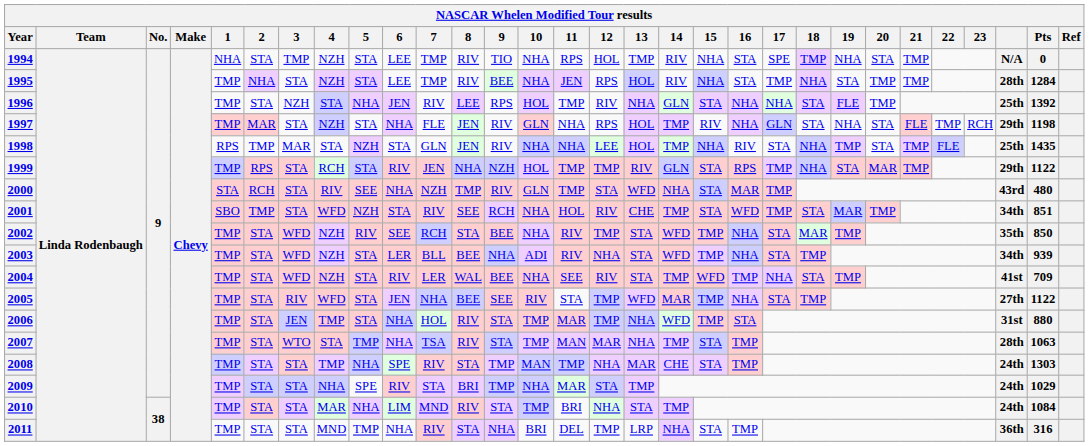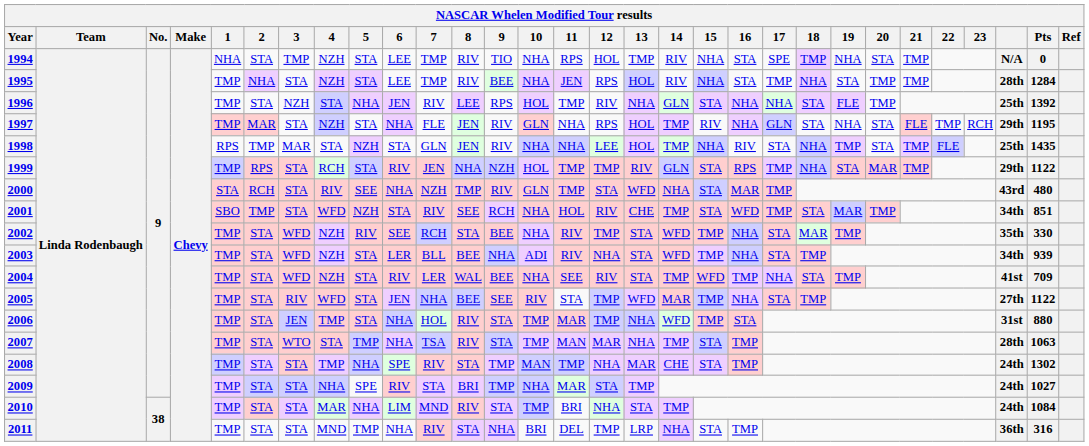 <table class="wikitable" style="text-align:center; font-size:75%">
 <tr>
 <th colspan=38><a href='#'>NASCAR Whelen Modified Tour</a> results</th>
 </tr>
 <tr>
 <th>Year</th>
 <th>Team</th>
 <th>No.</th>
 <th>Make</th>
 <th>1</th>
 <th>2</th>
 <th>3</th>
 <th>4</th>
 <th>5</th>
 <th>6</th>
 <th>7</th>
 <th>8</th>
 <th>9</th>
 <th>10</th>
 <th>11</th>
 <th>12</th>
 <th>13</th>
 <th>14</th>
 <th>15</th>
 <th>16</th>
 <th>17</th>
 <th>18</th>
 <th>19</th>
 <th>20</th>
 <th>21</th>
 <th>22</th>
 <th>23</th>
 <th></th>
 <th>Pts</th>
 <th>Ref</th>
 </tr>
 <tr>
 <th><a href='#'>1994</a></th>
 <th rowspan=18>Linda Rodenbaugh</th>
 <th rowspan=16>9</th>
 <th rowspan=18><a href='#'>Chevy</a></th>
 <td><a href='#'>NHA</a></td>
 <td><a href='#'>STA</a></td>
 <td><a href='#'>TMP</a></td>
 <td><a href='#'>NZH</a></td>
 <td><a href='#'>STA</a></td>
 <td><a href='#'>LEE</a></td>
 <td><a href='#'>TMP</a></td>
 <td><a href='#'>RIV</a></td>
 <td><a href='#'>TIO</a></td>
 <td><a href='#'>NHA</a></td>
 <td><a href='#'>RPS</a></td>
 <td><a href='#'>HOL</a></td>
 <td><a href='#'>TMP</a></td>
 <td><a href='#'>RIV</a></td>
 <td><a href='#'>NHA</a></td>
 <td><a href='#'>STA</a></td>
 <td><a href='#'>SPE</a></td>
 <td style="background:#EFCFFF;"><a href='#'>TMP</a><br></td>
 <td><a href='#'>NHA</a></td>
 <td><a href='#'>STA</a></td>
 <td><a href='#'>TMP</a></td>
 <td colspan=2></td>
 <th>N/A</th>
 <th>0</th>
 <th></th>
 </tr>
 <tr>
 <th><a href='#'>1995</a></th>
 <td><a href='#'>TMP</a></td>
 <td style="background:#EFCFFF;"><a href='#'>NHA</a><br></td>
 <td><a href='#'>STA</a></td>
 <td style="background:#EFCFFF;"><a href='#'>NZH</a><br></td>
 <td style="background:#EFCFFF;"><a href='#'>STA</a><br></td>
 <td><a href='#'>LEE</a></td>
 <td><a href='#'>TMP</a></td>
 <td><a href='#'>RIV</a></td>
 <td style="background:#DFFFDF;"><a href='#'>BEE</a><br></td>
 <td style="background:#EFCFFF;"><a href='#'>NHA</a><br></td>
 <td style="background:#EFCFFF;"><a href='#'>JEN</a><br></td>
 <td><a href='#'>RPS</a></td>
 <td style="background:#CFCFFF;"><a href='#'>HOL</a><br></td>
 <td><a href='#'>RIV</a></td>
 <td style="background:#CFCFFF;"><a href='#'>NHA</a><br></td>
 <td><a href='#'>STA</a></td>
 <td><a href='#'>TMP</a></td>
 <td style="background:#EFCFFF;"><a href='#'>NHA</a><br></td>
 <td><a href='#'>STA</a></td>
 <td><a href='#'>TMP</a></td>
 <td><a href='#'>TMP</a></td>
 <td colspan=2></td>
 <th>28th</th>
 <th>1284</th>
 <th></th>
 </tr>
 <tr>
 <th><a href='#'>1996</a></th>
 <td><a href='#'>TMP</a></td>
 <td><a href='#'>STA</a></td>
 <td><a href='#'>NZH</a></td>
 <td style="background:#CFCFFF;"><a href='#'>STA</a><br></td>
 <td style="background:#EFCFFF;"><a href='#'>NHA</a><br></td>
 <td style="background:#EFCFFF;"><a href='#'>JEN</a><br></td>
 <td><a href='#'>RIV</a></td>
 <td style="background:#EFCFFF;"><a href='#'>LEE</a><br></td>
 <td><a href='#'>RPS</a></td>
 <td style="background:#EFCFFF;"><a href='#'>HOL</a><br></td>
 <td><a href='#'>TMP</a></td>
 <td><a href='#'>RIV</a></td>
 <td style="background:#EFCFFF;"><a href='#'>NHA</a><br></td>
 <td style="background:#DFFFDF;"><a href='#'>GLN</a><br></td>
 <td style="background:#EFCFFF;"><a href='#'>STA</a><br></td>
 <td style="background:#EFCFFF;"><a href='#'>NHA</a><br></td>
 <td style="background:#DFFFDF;"><a href='#'>NHA</a><br></td>
 <td style="background:#EFCFFF;"><a href='#'>STA</a><br></td>
 <td style="background:#EFCFFF;"><a href='#'>FLE</a><br></td>
 <td><a href='#'>TMP</a></td>
 <td colspan=3></td>
 <th>25th</th>
 <th>1392</th>
 <th></th>
 </tr>
 <tr>
 <th><a href='#'>1997</a></th>
 <td style="background:#FFCFCF;"><a href='#'>TMP</a><br></td>
 <td style="background:#FFCFCF;"><a href='#'>MAR</a><br></td>
 <td><a href='#'>STA</a></td>
 <td style="background:#CFCFFF;"><a href='#'>NZH</a><br></td>
 <td><a href='#'>STA</a></td>
 <td style="background:#EFCFFF;"><a href='#'>NHA</a><br></td>
 <td><a href='#'>FLE</a></td>
 <td style="background:#DFFFDF;"><a href='#'>JEN</a><br></td>
 <td><a href='#'>RIV</a></td>
 <td style="background:#FFCFCF;"><a href='#'>GLN</a><br></td>
 <td><a href='#'>NHA</a></td>
 <td><a href='#'>RPS</a></td>
 <td style="background:#EFCFFF;"><a href='#'>HOL</a><br></td>
 <td style="background:#EFCFFF;"><a href='#'>TMP</a><br></td>
 <td><a href='#'>RIV</a></td>
 <td style="background:#EFCFFF;"><a href='#'>NHA</a><br></td>
 <td style="background:#CFCFFF;"><a href='#'>GLN</a><br></td>
 <td><a href='#'>STA</a></td>
 <td><a href='#'>NHA</a></td>
 <td><a href='#'>STA</a></td>
 <td style="background:#FFCFCF;"><a href='#'>FLE</a><br></td>
 <td><a href='#'>TMP</a></td>
 <td><a href='#'>RCH</a></td>
 <th>29th</th>
-<th>1198</th>
+<th>1195</th>
 <th></th>
 </tr>
 <tr>
 <th><a href='#'>1998</a></th>
 <td><a href='#'>RPS</a></td>
 <td><a href='#'>TMP</a></td>
 <td><a href='#'>MAR</a></td>
 <td><a href='#'>STA</a></td>
 <td style="background:#EFCFFF;"><a href='#'>NZH</a><br></td>
 <td><a href='#'>STA</a></td>
 <td><a href='#'>GLN</a></td>
 <td style="background:#DFFFDF;"><a href='#'>JEN</a><br></td>
 <td><a href='#'>RIV</a></td>
 <td style="background:#CFCFFF;"><a href='#'>NHA</a><br></td>
 <td style="background:#CFCFFF;"><a href='#'>NHA</a><br></td>
 <td style="background:#DFFFDF;"><a href='#'>LEE</a><br></td>
 <td style="background:#EFCFFF;"><a href='#'>HOL</a><br></td>
 <td style="background:#DFFFDF;"><a href='#'>TMP</a><br></td>
 <td style="background:#CFCFFF;"><a href='#'>NHA</a><br></td>
 <td><a href='#'>RIV</a></td>
 <td><a href='#'>STA</a></td>
 <td style="background:#CFCFFF;"><a href='#'>NHA</a><br></td>
 <td style="background:#EFCFFF;"><a href='#'>TMP</a><br></td>
 <td><a href='#'>STA</a></td>
 <td style="background:#EFCFFF;"><a href='#'>TMP</a><br></td>
 <td style="background:#CFCFFF;"><a href='#'>FLE</a><br></td>
 <td></td>
 <th>25th</th>
 <th>1435</th>
 <th></th>
 </tr>
 <tr>
 <th><a href='#'>1999</a></th>
 <td style="background:#CFCFFF;"><a href='#'>TMP</a><br></td>
 <td style="background:#FFCFCF;"><a href='#'>RPS</a><br></td>
 <td style="background:#FFCFCF;"><a href='#'>STA</a><br></td>
 <td style="background:#DFFFDF;"><a href='#'>RCH</a><br></td>
 <td style="background:#CFCFFF;"><a href='#'>STA</a><br></td>
 <td style="background:#FFCFCF;"><a href='#'>RIV</a><br></td>
 <td style="background:#FFCFCF;"><a href='#'>JEN</a><br></td>
 <td style="background:#CFCFFF;"><a href='#'>NHA</a><br></td>
 <td style="background:#CFCFFF;"><a href='#'>NZH</a><br></td>
 <td style="background:#EFCFFF;"><a href='#'>HOL</a><br></td>
 <td style="background:#FFCFCF;"><a href='#'>TMP</a><br></td>
 <td style="background:#FFCFCF;"><a href='#'>TMP</a><br></td>
 <td style="background:#FFCFCF;"><a href='#'>RIV</a><br></td>
 <td style="background:#CFCFFF;"><a href='#'>GLN</a><br></td>
 <td style="background:#FFCFCF;"><a href='#'>STA</a><br></td>
 <td style="background:#FFCFCF;"><a href='#'>RPS</a><br></td>
 <td style="background:#EFCFFF;"><a href='#'>TMP</a><br></td>
 <td style="background:#CFCFFF;"><a href='#'>NHA</a><br></td>
 <td style="background:#FFCFCF;"><a href='#'>STA</a><br></td>
 <td style="background:#FFCFCF;"><a href='#'>MAR</a><br></td>
 <td style="background:#FFCFCF;"><a href='#'>TMP</a><br></td>
 <td colspan=2></td>
 <th>29th</th>
 <th>1122</th>
 <th></th>
 </tr>
 <tr>
 <th><a href='#'>2000</a></th>
 <td style="background:#FFCFCF;"><a href='#'>STA</a><br></td>
 <td style="background:#FFCFCF;"><a href='#'>RCH</a><br></td>
 <td style="background:#FFCFCF;"><a href='#'>STA</a><br></td>
 <td style="background:#FFCFCF;"><a href='#'>RIV</a><br></td>
 <td style="background:#FFCFCF;"><a href='#'>SEE</a><br></td>
 <td style="background:#FFCFCF;"><a href='#'>NHA</a><br></td>
 <td style="background:#FFCFCF;"><a href='#'>NZH</a><br></td>
 <td style="background:#FFCFCF;"><a href='#'>TMP</a><br></td>
 <td style="background:#FFCFCF;"><a href='#'>RIV</a><br></td>
 <td style="background:#FFCFCF;"><a href='#'>GLN</a><br></td>
 <td style="background:#FFCFCF;"><a href='#'>TMP</a><br></td>
 <td style="background:#FFCFCF;"><a href='#'>STA</a><br></td>
 <td style="background:#FFCFCF;"><a href='#'>WFD</a><br></td>
 <td style="background:#FFCFCF;"><a href='#'>NHA</a><br></td>
 <td style="background:#CFCFFF;"><a href='#'>STA</a><br></td>
 <td style="background:#FFCFCF;"><a href='#'>MAR</a><br></td>
 <td style="background:#FFCFCF;"><a href='#'>TMP</a><br></td>
 <td colspan=6></td>
 <th>43rd</th>
 <th>480</th>
 <th></th>
 </tr>
 <tr>
 <th><a href='#'>2001</a></th>
 <td style="background:#FFCFCF;"><a href='#'>SBO</a><br></td>
 <td style="background:#FFCFCF;"><a href='#'>TMP</a><br></td>
 <td style="background:#FFCFCF;"><a href='#'>STA</a><br></td>
 <td style="background:#FFCFCF;"><a href='#'>WFD</a><br></td>
 <td style="background:#FFCFCF;"><a href='#'>NZH</a><br></td>
 <td style="background:#FFCFCF;"><a href='#'>STA</a><br></td>
 <td style="background:#FFCFCF;"><a href='#'>RIV</a><br></td>
 <td style="background:#FFCFCF;"><a href='#'>SEE</a><br></td>
 <td style="background:#EFCFFF;"><a href='#'>RCH</a><br></td>
 <td style="background:#FFCFCF;"><a href='#'>NHA</a><br></td>
 <td style="background:#FFCFCF;"><a href='#'>HOL</a><br></td>
 <td style="background:#FFCFCF;"><a href='#'>RIV</a><br></td>
 <td style="background:#FFCFCF;"><a href='#'>CHE</a><br></td>
 <td style="background:#FFCFCF;"><a href='#'>TMP</a><br></td>
 <td style="background:#FFCFCF;"><a href='#'>STA</a><br></td>
 <td style="background:#FFCFCF;"><a href='#'>WFD</a><br></td>
 <td style="background:#FFCFCF;"><a href='#'>TMP</a><br></td>
 <td style="background:#FFCFCF;"><a href='#'>STA</a><br></td>
 <td style="background:#CFCFFF;"><a href='#'>MAR</a><br></td>
 <td style="background:#FFCFCF;"><a href='#'>TMP</a><br></td>
 <td colspan=3></td>
 <th>34th</th>
 <th>851</th>
 <th></th>
 </tr>
 <tr>
 <th><a href='#'>2002</a></th>
 <td style="background:#FFCFCF;"><a href='#'>TMP</a><br></td>
 <td style="background:#FFCFCF;"><a href='#'>STA</a><br></td>
 <td style="background:#FFCFCF;"><a href='#'>WFD</a><br></td>
 <td style="background:#EFCFFF;"><a href='#'>NZH</a><br></td>
 <td style="background:#FFCFCF;"><a href='#'>RIV</a><br></td>
 <td style="background:#FFCFCF;"><a href='#'>SEE</a><br></td>
 <td style="background:#CFCFFF;"><a href='#'>RCH</a><br></td>
 <td style="background:#FFCFCF;"><a href='#'>STA</a><br></td>
 <td style="background:#FFCFCF;"><a href='#'>BEE</a><br></td>
 <td style="background:#EFCFFF;"><a href='#'>NHA</a><br></td>
 <td style="background:#FFCFCF;"><a href='#'>RIV</a><br></td>
 <td style="background:#FFCFCF;"><a href='#'>TMP</a><br></td>
 <td style="background:#FFCFCF;"><a href='#'>STA</a><br></td>
 <td style="background:#FFCFCF;"><a href='#'>WFD</a><br></td>
 <td style="background:#FFCFCF;"><a href='#'>TMP</a><br></td>
 <td style="background:#CFCFFF;"><a href='#'>NHA</a><br></td>
 <td style="background:#FFCFCF;"><a href='#'>STA</a><br></td>
 <td style="background:#DFFFDF;"><a href='#'>MAR</a><br></td>
 <td style="background:#FFCFCF;"><a href='#'>TMP</a><br></td>
 <td colspan=4></td>
 <th>35th</th>
-<th>850</th>
+<th>330</th>
 <th></th>
 </tr>
 <tr>
 <th><a href='#'>2003</a></th>
 <td style="background:#FFCFCF;"><a href='#'>TMP</a><br></td>
 <td style="background:#FFCFCF;"><a href='#'>STA</a><br></td>
 <td style="background:#FFCFCF;"><a href='#'>WFD</a><br></td>
 <td style="background:#EFCFFF;"><a href='#'>NZH</a><br></td>
 <td style="background:#FFCFCF;"><a href='#'>STA</a><br></td>
 <td style="background:#FFCFCF;"><a href='#'>LER</a><br></td>
 <td style="background:#FFCFCF;"><a href='#'>BLL</a><br></td>
 <td style="background:#FFCFCF;"><a href='#'>BEE</a><br></td>
 <td style="background:#CFCFFF;"><a href='#'>NHA</a><br></td>
 <td style="background:#EFCFFF;"><a href='#'>ADI</a><br></td>
 <td style="background:#FFCFCF;"><a href='#'>RIV</a><br></td>
 <td style="background:#FFCFCF;"><a href='#'>NHA</a><br></td>
 <td style="background:#FFCFCF;"><a href='#'>STA</a><br></td>
 <td style="background:#FFCFCF;"><a href='#'>WFD</a><br></td>
 <td style="background:#EFCFFF;"><a href='#'>TMP</a><br></td>
 <td style="background:#CFCFFF;"><a href='#'>NHA</a><br></td>
 <td style="background:#FFCFCF;"><a href='#'>STA</a><br></td>
 <td style="background:#FFCFCF;"><a href='#'>TMP</a><br></td>
 <td colspan=5></td>
 <th>34th</th>
 <th>939</th>
 <th></th>
 </tr>
 <tr>
 <th><a href='#'>2004</a></th>
 <td style="background:#FFCFCF;"><a href='#'>TMP</a><br></td>
 <td style="background:#FFCFCF;"><a href='#'>STA</a><br></td>
 <td style="background:#FFCFCF;"><a href='#'>WFD</a><br></td>
 <td style="background:#FFCFCF;"><a href='#'>NZH</a><br></td>
 <td style="background:#FFCFCF;"><a href='#'>STA</a><br></td>
 <td style="background:#FFCFCF;"><a href='#'>RIV</a><br></td>
 <td style="background:#FFCFCF;"><a href='#'>LER</a><br></td>
 <td style="background:#FFCFCF;"><a href='#'>WAL</a><br></td>
 <td style="background:#FFCFCF;"><a href='#'>BEE</a><br></td>
 <td style="background:#FFCFCF;"><a href='#'>NHA</a><br></td>
 <td style="background:#FFCFCF;"><a href='#'>SEE</a><br></td>
 <td style="background:#FFCFCF;"><a href='#'>RIV</a><br></td>
 <td style="background:#FFCFCF;"><a href='#'>STA</a><br></td>
 <td style="background:#FFCFCF;"><a href='#'>TMP</a><br></td>
 <td style="background:#FFCFCF;"><a href='#'>WFD</a><br></td>
 <td style="background:#EFCFFF;"><a href='#'>TMP</a><br></td>
 <td style="background:#EFCFFF;"><a href='#'>NHA</a><br></td>
 <td style="background:#FFCFCF;"><a href='#'>STA</a><br></td>
 <td style="background:#FFCFCF;"><a href='#'>TMP</a><br></td>
 <td colspan=4></td>
 <th>41st</th>
 <th>709</th>
 <th></th>
 </tr>
 <tr>
 <th><a href='#'>2005</a></th>
 <td style="background:#FFCFCF;"><a href='#'>TMP</a><br></td>
 <td style="background:#FFCFCF;"><a href='#'>STA</a><br></td>
 <td style="background:#FFCFCF;"><a href='#'>RIV</a><br></td>
 <td style="background:#FFCFCF;"><a href='#'>WFD</a><br></td>
 <td style="background:#FFCFCF;"><a href='#'>STA</a><br></td>
 <td style="background:#EFCFFF;"><a href='#'>JEN</a><br></td>
 <td style="background:#CFCFFF;"><a href='#'>NHA</a><br></td>
 <td style="background:#CFCFFF;"><a href='#'>BEE</a><br></td>
 <td style="background:#FFCFCF;"><a href='#'>SEE</a><br></td>
 <td style="background:#FFCFCF;"><a href='#'>RIV</a><br></td>
 <td><a href='#'>STA</a></td>
 <td style="background:#CFCFFF;"><a href='#'>TMP</a><br></td>
 <td style="background:#EFCFFF;"><a href='#'>WFD</a><br></td>
 <td style="background:#FFCFCF;"><a href='#'>MAR</a><br></td>
 <td style="background:#CFCFFF;"><a href='#'>TMP</a><br></td>
 <td style="background:#EFCFFF;"><a href='#'>NHA</a><br></td>
 <td style="background:#FFCFCF;"><a href='#'>STA</a><br></td>
 <td style="background:#FFCFCF;"><a href='#'>TMP</a><br></td>
 <td colspan=5></td>
 <th>27th</th>
 <th>1122</th>
 <th></th>
 </tr>
 <tr>
 <th><a href='#'>2006</a></th>
 <td style="background:#FFCFCF;"><a href='#'>TMP</a><br></td>
 <td style="background:#FFCFCF;"><a href='#'>STA</a><br></td>
 <td style="background:#CFCFFF;"><a href='#'>JEN</a><br></td>
 <td style="background:#FFCFCF;"><a href='#'>TMP</a><br></td>
 <td style="background:#FFCFCF;"><a href='#'>STA</a><br></td>
 <td style="background:#CFCFFF;"><a href='#'>NHA</a><br></td>
 <td style="background:#DFFFDF;"><a href='#'>HOL</a><br></td>
 <td style="background:#FFCFCF;"><a href='#'>RIV</a><br></td>
 <td style="background:#FFCFCF;"><a href='#'>STA</a><br></td>
 <td style="background:#FFCFCF;"><a href='#'>TMP</a><br></td>
 <td style="background:#FFCFCF;"><a href='#'>MAR</a><br></td>
 <td style="background:#CFCFFF;"><a href='#'>TMP</a><br></td>
 <td style="background:#CFCFFF;"><a href='#'>NHA</a><br></td>
 <td style="background:#DFFFDF;"><a href='#'>WFD</a><br></td>
 <td style="background:#FFCFCF;"><a href='#'>TMP</a><br></td>
 <td style="background:#FFCFCF;"><a href='#'>STA</a><br></td>
 <td colspan=7></td>
 <th>31st</th>
 <th>880</th>
 <th></th>
 </tr>
 <tr>
 <th><a href='#'>2007</a></th>
 <td style="background:#FFCFCF;"><a href='#'>TMP</a><br></td>
 <td style="background:#FFCFCF;"><a href='#'>STA</a><br></td>
 <td style="background:#FFCFCF;"><a href='#'>WTO</a><br></td>
 <td style="background:#FFCFCF;"><a href='#'>STA</a><br></td>
 <td style="background:#CFCFFF;"><a href='#'>TMP</a><br></td>
 <td style="background:#EFCFFF;"><a href='#'>NHA</a><br></td>
 <td style="background:#CFCFFF;"><a href='#'>TSA</a><br></td>
 <td style="background:#FFCFCF;"><a href='#'>RIV</a><br></td>
 <td style="background:#CFCFFF;"><a href='#'>STA</a><br></td>
 <td style="background:#EFCFFF;"><a href='#'>TMP</a><br></td>
 <td style="background:#EFCFFF;"><a href='#'>MAN</a><br></td>
 <td style="background:#EFCFFF;"><a href='#'>MAR</a><br></td>
 <td style="background:#EFCFFF;"><a href='#'>NHA</a><br></td>
 <td style="background:#EFCFFF;"><a href='#'>TMP</a><br></td>
 <td style="background:#CFCFFF;"><a href='#'>STA</a><br></td>
 <td style="background:#FFCFCF;"><a href='#'>TMP</a><br></td>
 <td colspan=7></td>
 <th>28th</th>
 <th>1063</th>
 <th></th>
 </tr>
 <tr>
 <th><a href='#'>2008</a></th>
 <td style="background:#CFCFFF;"><a href='#'>TMP</a><br></td>
 <td style="background:#EFCFFF;"><a href='#'>STA</a><br></td>
 <td style="background:#FFCFCF;"><a href='#'>STA</a><br></td>
 <td style="background:#EFCFFF;"><a href='#'>TMP</a><br></td>
 <td style="background:#CFCFFF;"><a href='#'>NHA</a><br></td>
 <td style="background:#DFFFDF;"><a href='#'>SPE</a><br></td>
 <td style="background:#FFCFCF;"><a href='#'>RIV</a><br></td>
 <td style="background:#FFCFCF;"><a href='#'>STA</a><br></td>
 <td style="background:#EFCFFF;"><a href='#'>TMP</a><br></td>
 <td style="background:#CFCFFF;"><a href='#'>MAN</a><br></td>
 <td style="background:#CFCFFF;"><a href='#'>TMP</a><br></td>
 <td style="background:#EFCFFF;"><a href='#'>NHA</a><br></td>
 <td style="background:#EFCFFF;"><a href='#'>MAR</a><br></td>
 <td style="background:#EFCFFF;"><a href='#'>CHE</a><br></td>
 <td style="background:#EFCFFF;"><a href='#'>STA</a><br></td>
 <td style="background:#FFCFCF;"><a href='#'>TMP</a><br></td>
 <td colspan=7></td>
 <th>24th</th>
-<th>1303</th>
+<th>1302</th>
 <th></th>
 </tr>
 <tr>
 <th><a href='#'>2009</a></th>
 <td style="background:#EFCFFF;"><a href='#'>TMP</a><br></td>
 <td style="background:#CFCFFF;"><a href='#'>STA</a><br></td>
 <td style="background:#CFCFFF;"><a href='#'>STA</a><br></td>
 <td style="background:#CFCFFF;"><a href='#'>NHA</a><br></td>
 <td><a href='#'>SPE</a></td>
 <td style="background:#FFCFCF;"><a href='#'>RIV</a><br></td>
 <td style="background:#EFCFFF;"><a href='#'>STA</a><br></td>
 <td style="background:#EFCFFF;"><a href='#'>BRI</a><br></td>
 <td style="background:#CFCFFF;"><a href='#'>TMP</a><br></td>
 <td style="background:#CFCFFF;"><a href='#'>NHA</a><br></td>
 <td style="background:#DFFFDF;"><a href='#'>MAR</a><br></td>
 <td style="background:#CFCFFF;"><a href='#'>STA</a><br></td>
 <td style="background:#EFCFFF;"><a href='#'>TMP</a><br></td>
 <td colspan=10></td>
 <th>24th</th>
-<th>1029</th>
+<th>1027</th>
 <th></th>
 </tr>
 <tr>
 <th><a href='#'>2010</a></th>
 <th rowspan=2>38</th>
 <td style="background:#EFCFFF;"><a href='#'>TMP</a><br></td>
 <td style="background:#FFCFCF;"><a href='#'>STA</a><br></td>
 <td style="background:#EFCFFF;"><a href='#'>STA</a><br></td>
 <td style="background:#DFFFDF;"><a href='#'>MAR</a><br></td>
 <td style="background:#EFCFFF;"><a href='#'>NHA</a><br></td>
 <td style="background:#DFFFDF;"><a href='#'>LIM</a><br></td>
 <td style="background:#EFCFFF;"><a href='#'>MND</a><br></td>
 <td style="background:#FFCFCF;"><a href='#'>RIV</a><br></td>
 <td style="background:#EFCFFF;"><a href='#'>STA</a><br></td>
 <td style="background:#CFCFFF;"><a href='#'>TMP</a><br></td>
 <td><a href='#'>BRI</a></td>
 <td style="background:#DFFFDF;"><a href='#'>NHA</a><br></td>
 <td style="background:#EFCFFF;"><a href='#'>STA</a><br></td>
 <td style="background:#EFCFFF;"><a href='#'>TMP</a><br></td>
 <td colspan=9></td>
 <th>24th</th>
 <th>1084</th>
 <th></th>
 </tr>
 <tr>
 <th><a href='#'>2011</a></th>
 <td><a href='#'>TMP</a></td>
 <td><a href='#'>STA</a></td>
 <td><a href='#'>STA</a></td>
 <td><a href='#'>MND</a></td>
 <td><a href='#'>TMP</a></td>
 <td><a href='#'>NHA</a></td>
 <td style="background:#FFCFCF;"><a href='#'>RIV</a><br></td>
 <td style="background:#EFCFFF;"><a href='#'>STA</a><br></td>
 <td style="background:#EFCFFF;"><a href='#'>NHA</a><br></td>
 <td><a href='#'>BRI</a></td>
 <td><a href='#'>DEL</a></td>
 <td><a href='#'>TMP</a></td>
 <td><a href='#'>LRP</a></td>
 <td style="background:#EFCFFF;"><a href='#'>NHA</a><br></td>
 <td><a href='#'>STA</a></td>
 <td><a href='#'>TMP</a></td>
 <td colspan=7></td>
 <th>36th</th>
 <th>316</th>
 <th></th>
 </tr>
 </table>
